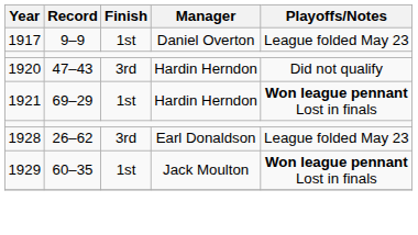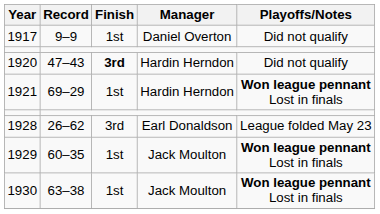 <table class="wikitable" style="text-align:center">
 <tr>
 <th>Year</th>
 <th>Record</th>
 <th>Finish</th>
 <th>Manager</th>
 <th>Playoffs/Notes</th>
 </tr>
 <tr>
 <td>1917</td>
 <td>9–9</td>
 <td>1st</td>
 <td>Daniel Overton</td>
-<td>League folded May 23</td>
+<td>Did not qualify</td>
 </tr>
 <tr>
 <td></td>
 </tr>
 <tr>
 <td>1920</td>
 <td>47–43</td>
-<td>3rd</td>
+<td><strong>3rd</strong></td>
 <td>Hardin Herndon</td>
 <td>Did not qualify</td>
 </tr>
 <tr>
 <td>1921</td>
 <td>69–29</td>
 <td>1st</td>
 <td>Hardin Herndon</td>
 <td><strong>Won league pennant</strong><br>Lost in finals</td>
 </tr>
 <tr>
 <td></td>
 </tr>
 <tr>
 <td>1928</td>
 <td>26–62</td>
 <td>3rd</td>
 <td>Earl Donaldson</td>
 <td>League folded May 23</td>
 </tr>
 <tr>
 <td>1929</td>
 <td>60–35</td>
 <td>1st</td>
 <td>Jack Moulton</td>
 <td><strong>Won league pennant</strong><br>Lost in finals</td>
 </tr>
 <tr>
+<td>1930</td>
+<td>63–38</td>
+<td>1st</td>
+<td>Jack Moulton</td>
+<td><strong>Won league pennant</strong><br>Lost in finals</td>
+</tr>
+<tr>
 </tr>
 </table>
